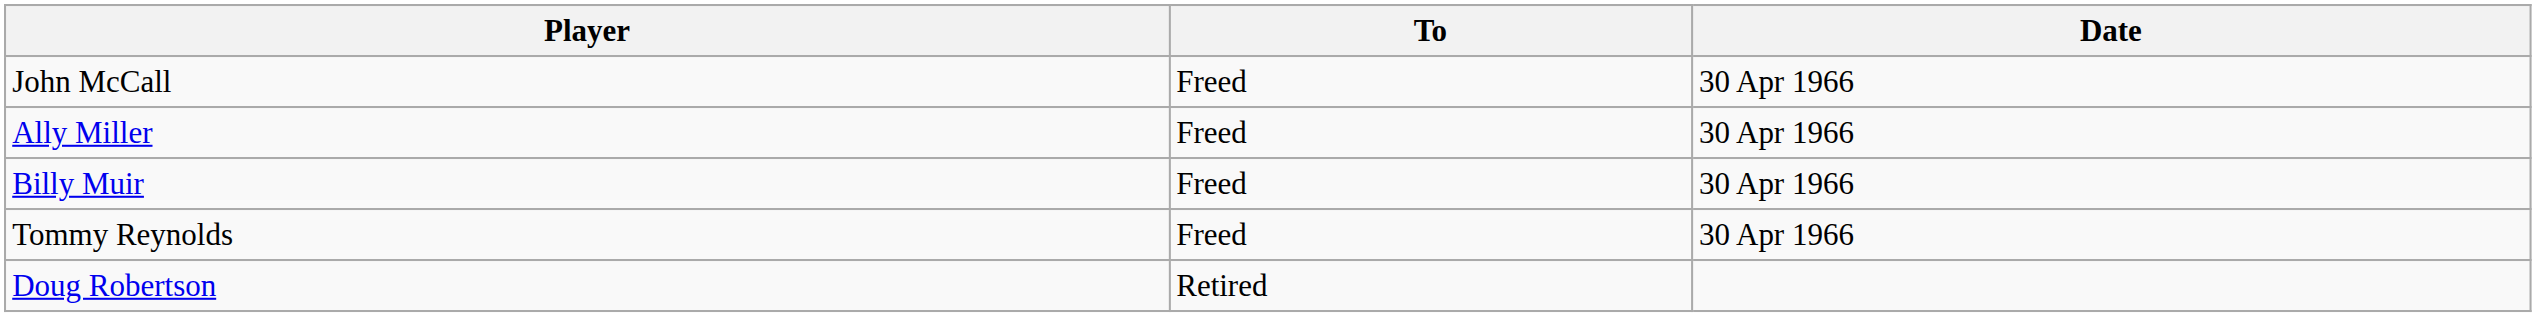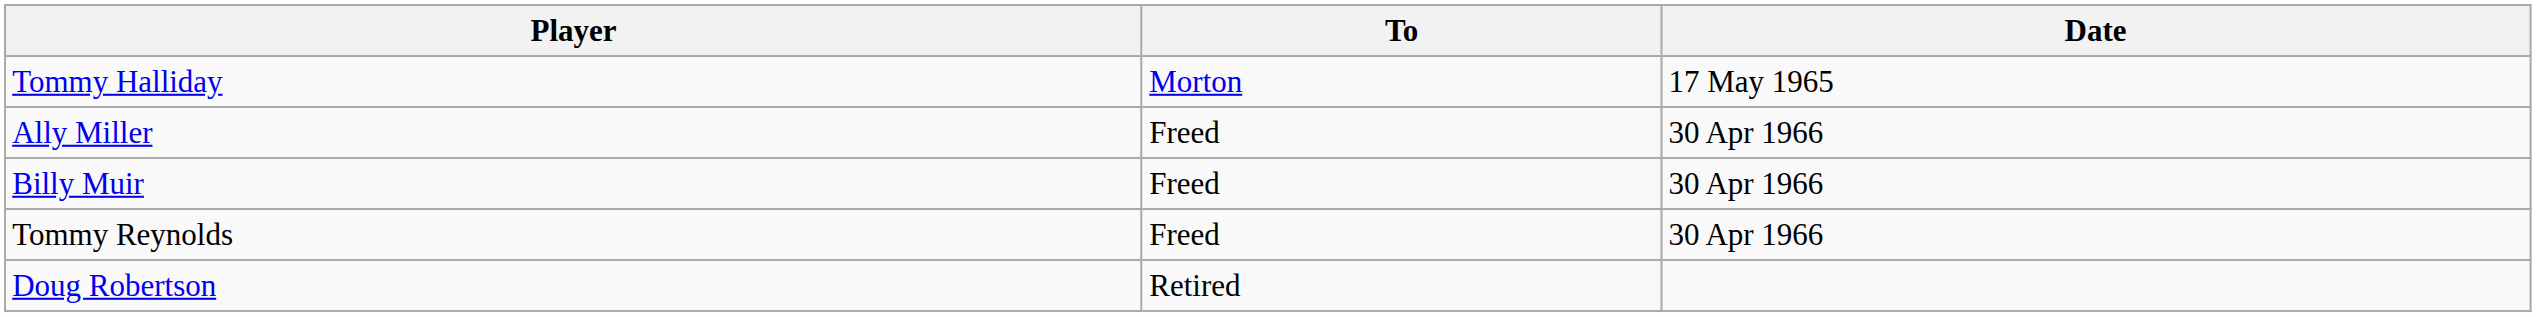 <table class="wikitable" style="text-align:center; font-size:95%;width:98%; text-align:left">
 <tr>
 <th>Player</th>
 <th>To</th>
 <th>Date</th>
 </tr>
 <tr>
-<td> John McCall</td>
-<td> Freed</td>
-<td>30 Apr 1966</td>
+<td> <a href='#'>Tommy Halliday</a></td>
+<td> <a href='#'>Morton</a></td>
+<td>17 May 1965</td>
 </tr>
 <tr>
 <td> <a href='#'>Ally Miller</a></td>
 <td> Freed</td>
 <td>30 Apr 1966</td>
 </tr>
 <tr>
 <td> <a href='#'>Billy Muir</a></td>
 <td> Freed</td>
 <td>30 Apr 1966</td>
 </tr>
 <tr>
 <td> Tommy Reynolds</td>
 <td> Freed</td>
 <td>30 Apr 1966</td>
 </tr>
 <tr>
 <td> <a href='#'>Doug Robertson</a></td>
 <td> Retired</td>
 <td></td>
 </tr>
 </table>
